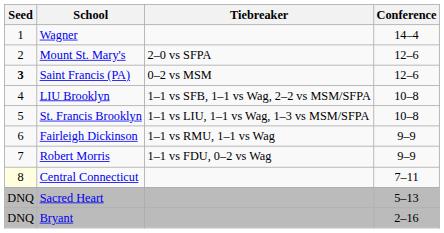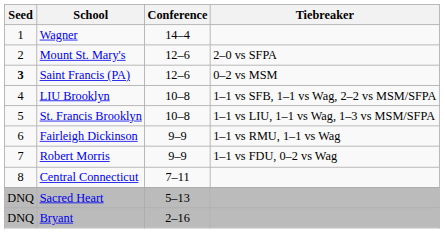 <table class="wikitable" style="white-space:nowrap; font-size:95%;text-align:center">
 <tr>
 <th>Seed</th>
 <th>School</th>
+<th>Conference</th>
 <th>Tiebreaker</th>
-<th>Conference</th>
 </tr>
 <tr>
 <td>1</td>
 <td align=left><a href='#'>Wagner</a></td>
+<td>14–4</td>
 <td></td>
-<td>14–4</td>
 </tr>
 <tr>
 <td>2</td>
 <td align=left><a href='#'>Mount St. Mary's</a></td>
+<td>12–6</td>
 <td align=left>2–0 vs SFPA</td>
-<td>12–6</td>
 </tr>
 <tr>
 <td><strong>3</strong></td>
 <td align=left><a href='#'>Saint Francis (PA)</a></td>
+<td>12–6</td>
 <td align=left>0–2 vs MSM</td>
-<td>12–6</td>
 </tr>
 <tr>
 <td>4</td>
 <td align=left><a href='#'>LIU Brooklyn</a></td>
+<td>10–8</td>
 <td align=left>1–1 vs SFB, 1–1 vs Wag, 2–2 vs MSM/SFPA</td>
-<td>10–8</td>
 </tr>
 <tr>
 <td>5</td>
 <td align=left><a href='#'>St. Francis Brooklyn</a></td>
+<td>10–8</td>
 <td align=left>1–1 vs LIU, 1–1 vs Wag, 1–3 vs MSM/SFPA</td>
-<td>10–8</td>
 </tr>
 <tr>
 <td>6</td>
 <td align=left><a href='#'>Fairleigh Dickinson</a></td>
+<td>9–9</td>
 <td align=left>1–1 vs RMU, 1–1 vs Wag</td>
-<td>9–9</td>
 </tr>
 <tr>
 <td>7</td>
 <td align=left><a href='#'>Robert Morris</a></td>
+<td>9–9</td>
 <td align=left>1–1 vs FDU, 0–2 vs Wag</td>
-<td>9–9</td>
 </tr>
 <tr>
-<td style="background: lightyellow;">8</td>
+<td>8</td>
 <td align=left><a href='#'>Central Connecticut</a></td>
+<td>7–11</td>
 <td></td>
-<td>7–11</td>
 </tr>
 <tr bgcolor=#bbbbbb>
 <td>DNQ</td>
 <td align=left><a href='#'>Sacred Heart</a></td>
+<td>5–13</td>
 <td></td>
-<td>5–13</td>
 </tr>
 <tr bgcolor=#bbbbbb>
 <td>DNQ</td>
 <td align=left><a href='#'>Bryant</a></td>
+<td>2–16</td>
 <td></td>
-<td>2–16</td>
 </tr>
 </table>
